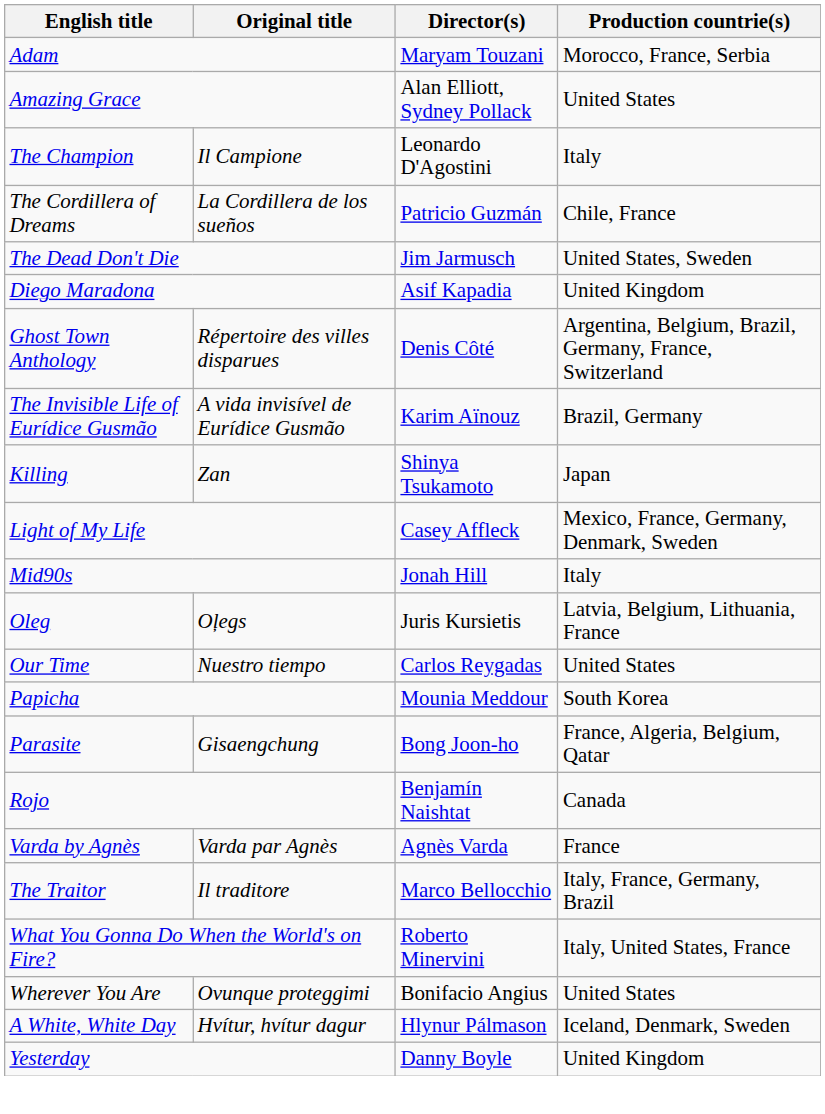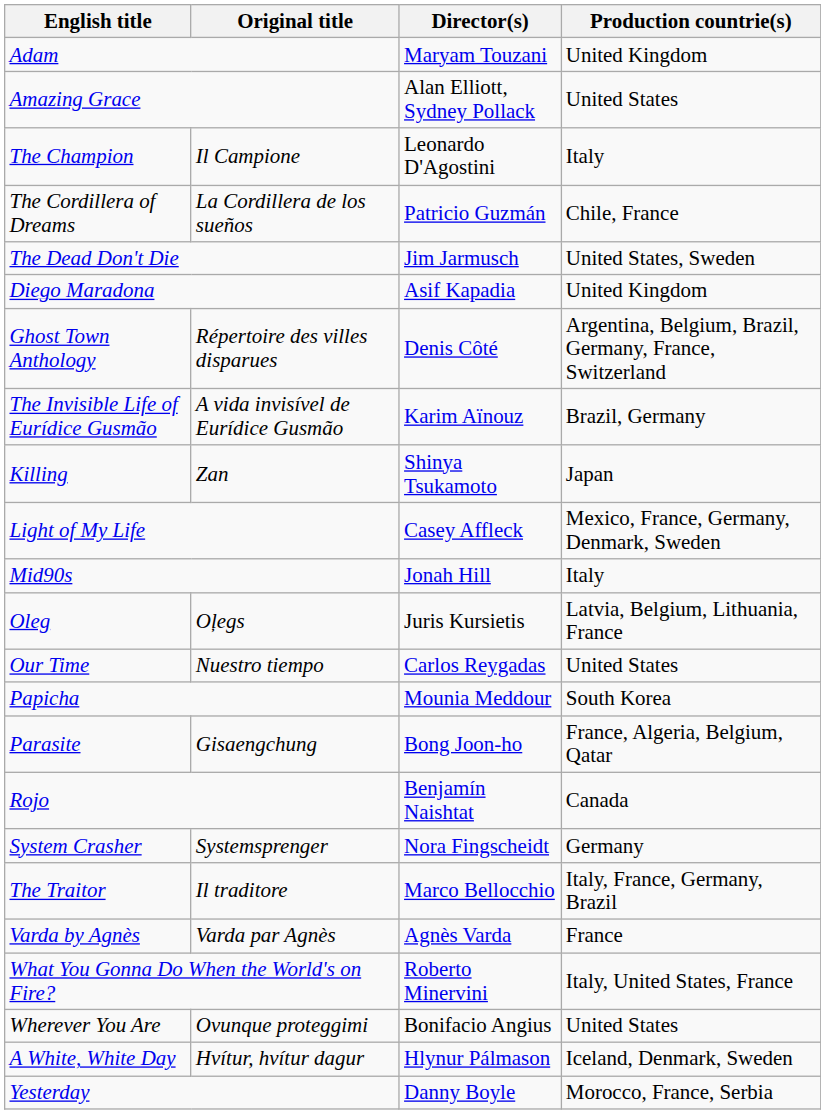 <table class="sortable wikitable" style="width:100%; margin-bottom:4px" cellpadding="5">
 <tr>
 <th scope="col">English title</th>
 <th scope="col">Original title</th>
 <th scope="col">Director(s)</th>
 <th scope="col">Production countrie(s)</th>
 </tr>
 <tr>
 <td colspan="2"><em><a href='#'>Adam</a></em></td>
 <td><a href='#'>Maryam Touzani</a></td>
-<td>Morocco, France, Serbia</td>
+<td>United Kingdom</td>
 </tr>
 <tr>
 <td colspan="2"><em><a href='#'>Amazing Grace</a></em></td>
 <td>Alan Elliott, <a href='#'>Sydney Pollack</a></td>
 <td>United States</td>
 </tr>
 <tr>
 <td><em><a href='#'>The Champion</a></em></td>
 <td><em>Il Campione</em></td>
 <td>Leonardo D'Agostini</td>
 <td>Italy</td>
 </tr>
 <tr>
 <td><em>The Cordillera of Dreams</em></td>
 <td><em>La Cordillera de los sueños</em></td>
 <td><a href='#'>Patricio Guzmán</a></td>
 <td>Chile, France</td>
 </tr>
 <tr>
 <td colspan="2"><em><a href='#'>The Dead Don't Die</a></em></td>
 <td><a href='#'>Jim Jarmusch</a></td>
 <td>United States, Sweden</td>
 </tr>
 <tr>
 <td colspan="2"><em><a href='#'>Diego Maradona</a></em></td>
 <td><a href='#'>Asif Kapadia</a></td>
 <td>United Kingdom</td>
 </tr>
 <tr>
 <td><em><a href='#'>Ghost Town Anthology</a></em></td>
 <td><em>Répertoire des villes disparues</em></td>
 <td><a href='#'>Denis Côté</a></td>
 <td>Argentina, Belgium, Brazil, Germany, France, Switzerland</td>
 </tr>
 <tr>
 <td><em><a href='#'>The Invisible Life of Eurídice Gusmão</a></em></td>
 <td><em>A vida invisível de Eurídice Gusmão</em></td>
 <td><a href='#'>Karim Aïnouz</a></td>
 <td>Brazil, Germany</td>
 </tr>
 <tr>
 <td><em><a href='#'>Killing</a></em></td>
 <td><em>Zan</em></td>
 <td><a href='#'>Shinya Tsukamoto</a></td>
 <td>Japan</td>
 </tr>
 <tr>
 <td colspan="2"><em><a href='#'>Light of My Life</a></em></td>
 <td><a href='#'>Casey Affleck</a></td>
 <td>Mexico, France, Germany, Denmark, Sweden</td>
 </tr>
 <tr>
 <td colspan="2"><em><a href='#'>Mid90s</a></em></td>
 <td><a href='#'>Jonah Hill</a></td>
 <td>Italy</td>
 </tr>
 <tr>
 <td><em><a href='#'>Oleg</a></em></td>
 <td><em>Oļegs</em></td>
 <td>Juris Kursietis</td>
 <td>Latvia, Belgium, Lithuania, France</td>
 </tr>
 <tr>
 <td><em><a href='#'>Our Time</a></em></td>
 <td><em>Nuestro tiempo</em></td>
 <td><a href='#'>Carlos Reygadas</a></td>
 <td>United States</td>
 </tr>
 <tr>
 <td colspan="2"><em><a href='#'>Papicha</a></em></td>
 <td><a href='#'>Mounia Meddour</a></td>
 <td>South Korea</td>
 </tr>
 <tr>
 <td><em><a href='#'>Parasite</a></em></td>
 <td><em>Gisaengchung</em></td>
 <td><a href='#'>Bong Joon-ho</a></td>
 <td>France, Algeria, Belgium, Qatar</td>
 </tr>
 <tr>
 <td colspan="2"><em><a href='#'>Rojo</a></em></td>
 <td><a href='#'>Benjamín Naishtat</a></td>
 <td>Canada</td>
 </tr>
 <tr>
-<td><em><a href='#'>Varda by Agnès</a></em></td>
-<td><em>Varda par Agnès</em></td>
-<td><a href='#'>Agnès Varda</a></td>
-<td>France</td>
+<td><em><a href='#'>System Crasher</a></em></td>
+<td><em>Systemsprenger</em></td>
+<td><a href='#'>Nora Fingscheidt</a></td>
+<td>Germany</td>
 </tr>
 <tr>
 <td><em><a href='#'>The Traitor</a></em></td>
 <td><em>Il traditore</em></td>
 <td><a href='#'>Marco Bellocchio</a></td>
 <td>Italy, France, Germany, Brazil</td>
+</tr>
+<tr>
+<td><em><a href='#'>Varda by Agnès</a></em></td>
+<td><em>Varda par Agnès</em></td>
+<td><a href='#'>Agnès Varda</a></td>
+<td>France</td>
 </tr>
 <tr>
 <td colspan="2"><em><a href='#'>What You Gonna Do When the World's on Fire?</a></em></td>
 <td><a href='#'>Roberto Minervini</a></td>
 <td>Italy, United States, France</td>
 </tr>
 <tr>
 <td><em>Wherever You Are</em></td>
 <td><em>Ovunque proteggimi</em></td>
 <td>Bonifacio Angius</td>
 <td>United States</td>
 </tr>
 <tr>
 <td><em><a href='#'>A White, White Day</a></em></td>
 <td><em>Hvítur, hvítur dagur</em></td>
 <td><a href='#'>Hlynur Pálmason</a></td>
 <td>Iceland, Denmark, Sweden</td>
 </tr>
 <tr>
 <td colspan="2"><em><a href='#'>Yesterday</a></em></td>
 <td><a href='#'>Danny Boyle</a></td>
-<td>United Kingdom</td>
+<td>Morocco, France, Serbia</td>
 </tr>
 </table>
